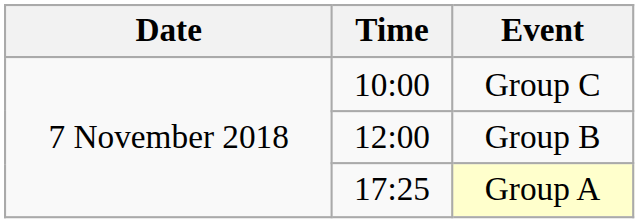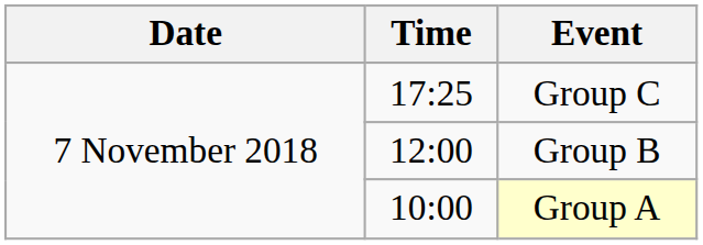 <table class = "wikitable" style="text-align:center;">
 <tr>
 <th width=150>Date</th>
 <th width=50>Time</th>
 <th width=80>Event</th>
 </tr>
 <tr>
 <td rowspan=3>7 November 2018</td>
-<td>10:00</td>
+<td>17:25</td>
 <td>Group C</td>
 </tr>
 <tr>
 <td>12:00</td>
 <td>Group B</td>
 </tr>
 <tr>
-<td>17:25</td>
+<td>10:00</td>
 <td bgcolor=ffffcc>Group A</td>
 </tr>
 </table>
